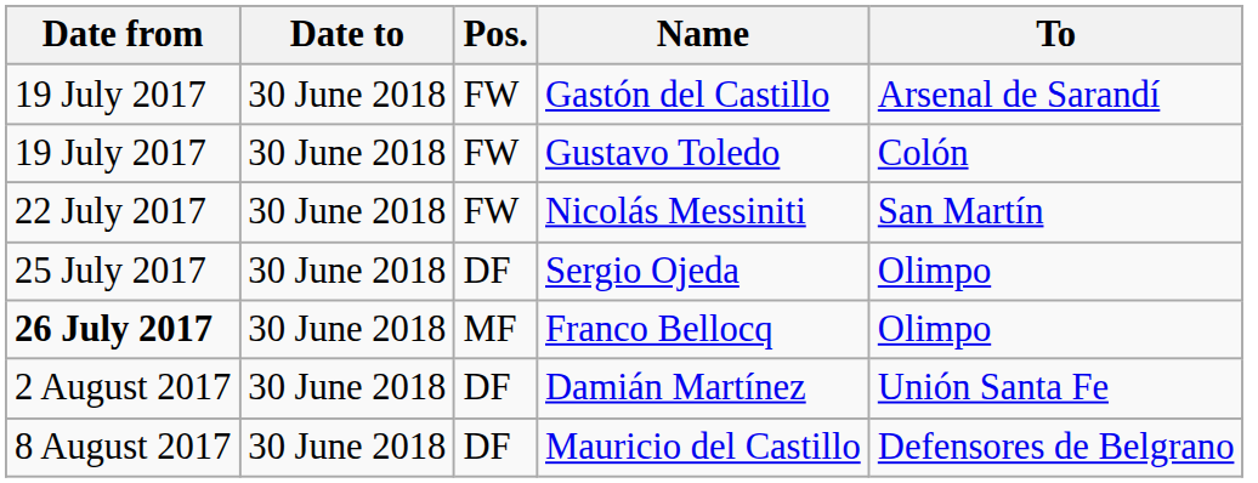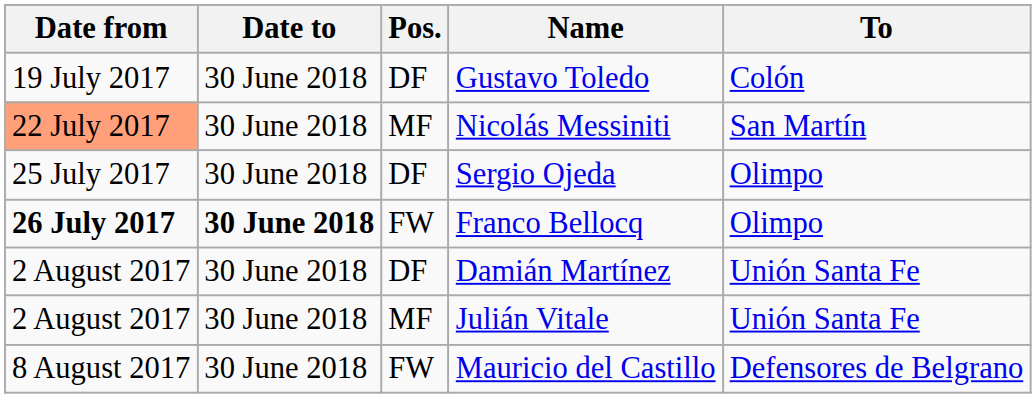 <table class="wikitable">
 <tr>
 <th>Date from</th>
 <th>Date to</th>
 <th>Pos.</th>
 <th>Name</th>
 <th>To</th>
 </tr>
 <tr>
 <td>19 July 2017</td>
 <td>30 June 2018</td>
-<td>FW</td>
-<td> <a href='#'>Gastón del Castillo</a></td>
-<td> <a href='#'>Arsenal de Sarandí</a></td>
-</tr>
-<tr>
-<td>19 July 2017</td>
-<td>30 June 2018</td>
-<td>FW</td>
+<td>DF</td>
 <td> <a href='#'>Gustavo Toledo</a></td>
 <td> <a href='#'>Colón</a></td>
 </tr>
 <tr>
-<td>22 July 2017</td>
+<td style="background: lightsalmon;">22 July 2017</td>
 <td>30 June 2018</td>
-<td>FW</td>
+<td>MF</td>
 <td> <a href='#'>Nicolás Messiniti</a></td>
 <td> <a href='#'>San Martín</a></td>
 </tr>
 <tr>
 <td>25 July 2017</td>
 <td>30 June 2018</td>
 <td>DF</td>
 <td> <a href='#'>Sergio Ojeda</a></td>
 <td> <a href='#'>Olimpo</a></td>
 </tr>
 <tr>
 <td><strong>26 July 2017</strong></td>
-<td>30 June 2018</td>
-<td>MF</td>
+<td><strong>30 June 2018</strong></td>
+<td>FW</td>
 <td> <a href='#'>Franco Bellocq</a></td>
 <td> <a href='#'>Olimpo</a></td>
 </tr>
 <tr>
 <td>2 August 2017</td>
 <td>30 June 2018</td>
 <td>DF</td>
 <td> <a href='#'>Damián Martínez</a></td>
 <td> <a href='#'>Unión Santa Fe</a></td>
 </tr>
 <tr>
+<td>2 August 2017</td>
+<td>30 June 2018</td>
+<td>MF</td>
+<td> <a href='#'>Julián Vitale</a></td>
+<td> <a href='#'>Unión Santa Fe</a></td>
+</tr>
+<tr>
 <td>8 August 2017</td>
 <td>30 June 2018</td>
-<td>DF</td>
+<td>FW</td>
 <td> <a href='#'>Mauricio del Castillo</a></td>
 <td> <a href='#'>Defensores de Belgrano</a></td>
 </tr>
 </table>
